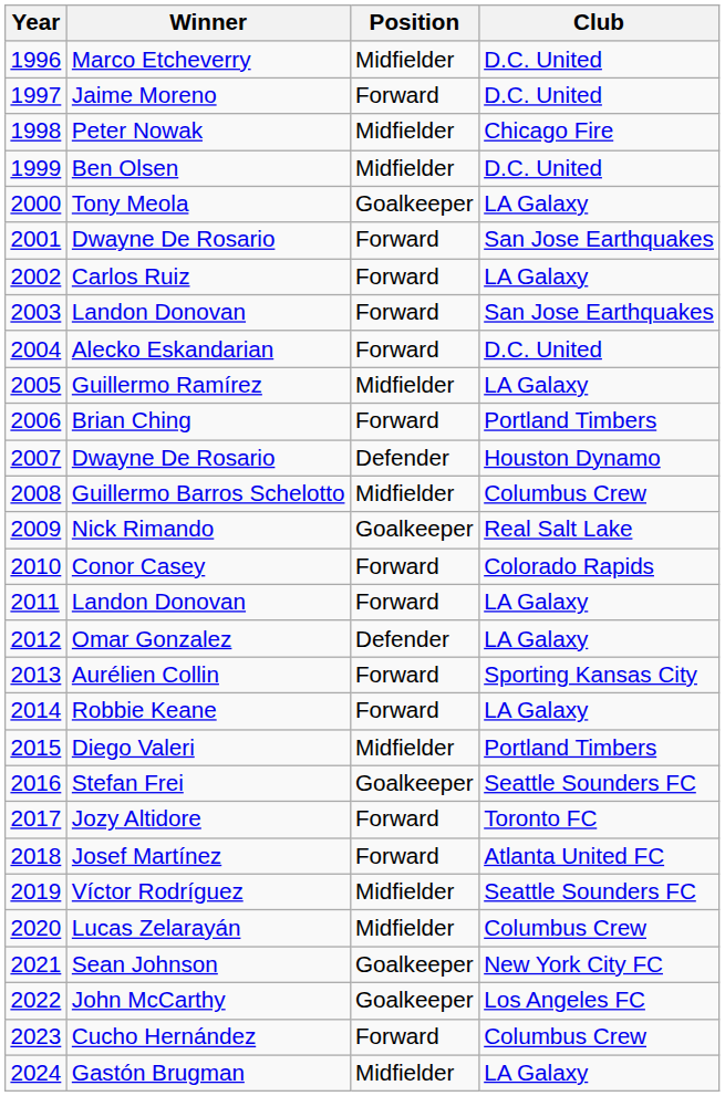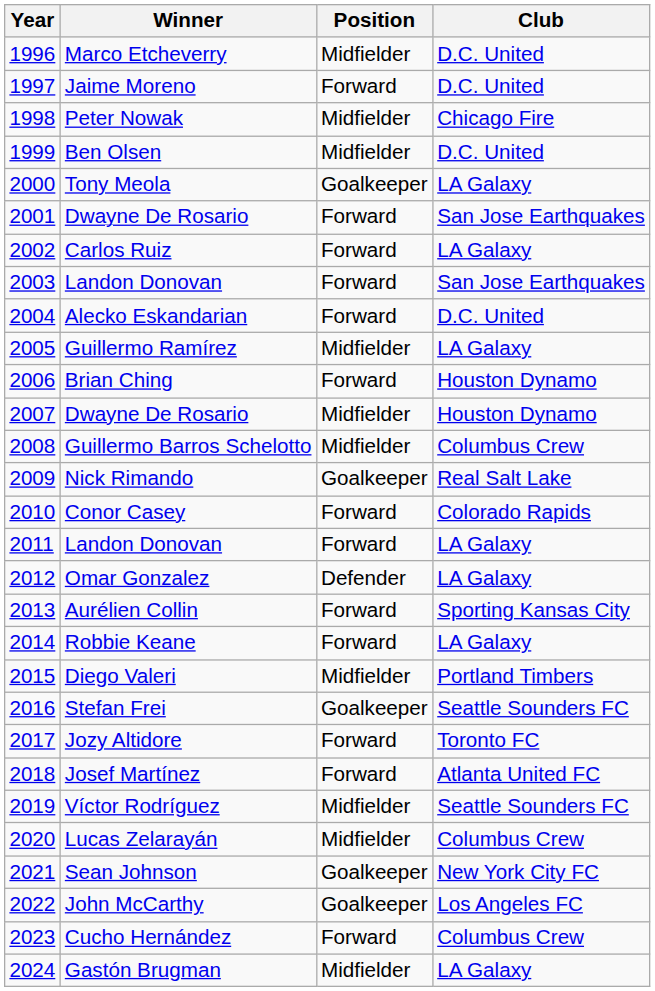 <table class="wikitable sortable">
 <tr>
 <th>Year</th>
 <th>Winner</th>
 <th>Position</th>
 <th>Club</th>
 </tr>
 <tr>
 <td><a href='#'>1996</a></td>
 <td> <a href='#'>Marco Etcheverry</a></td>
 <td>Midfielder</td>
 <td><a href='#'>D.C. United</a></td>
 </tr>
 <tr>
 <td><a href='#'>1997</a></td>
 <td> <a href='#'>Jaime Moreno</a></td>
 <td>Forward</td>
 <td><a href='#'>D.C. United</a></td>
 </tr>
 <tr>
 <td><a href='#'>1998</a></td>
 <td> <a href='#'>Peter Nowak</a></td>
 <td>Midfielder</td>
 <td><a href='#'>Chicago Fire</a></td>
 </tr>
 <tr>
 <td><a href='#'>1999</a></td>
 <td> <a href='#'>Ben Olsen</a></td>
 <td>Midfielder</td>
 <td><a href='#'>D.C. United</a></td>
 </tr>
 <tr>
 <td><a href='#'>2000</a></td>
 <td> <a href='#'>Tony Meola</a></td>
 <td>Goalkeeper</td>
 <td><a href='#'>LA Galaxy</a></td>
 </tr>
 <tr>
 <td><a href='#'>2001</a></td>
 <td> <a href='#'>Dwayne De Rosario</a></td>
 <td>Forward</td>
 <td><a href='#'>San Jose Earthquakes</a></td>
 </tr>
 <tr>
 <td><a href='#'>2002</a></td>
 <td> <a href='#'>Carlos Ruiz</a></td>
 <td>Forward</td>
 <td><a href='#'>LA Galaxy</a></td>
 </tr>
 <tr>
 <td><a href='#'>2003</a></td>
 <td> <a href='#'>Landon Donovan</a></td>
 <td>Forward</td>
 <td><a href='#'>San Jose Earthquakes</a></td>
 </tr>
 <tr>
 <td><a href='#'>2004</a></td>
 <td> <a href='#'>Alecko Eskandarian</a></td>
 <td>Forward</td>
 <td><a href='#'>D.C. United</a></td>
 </tr>
 <tr>
 <td><a href='#'>2005</a></td>
 <td> <a href='#'>Guillermo Ramírez</a></td>
 <td>Midfielder</td>
 <td><a href='#'>LA Galaxy</a></td>
 </tr>
 <tr>
 <td><a href='#'>2006</a></td>
 <td> <a href='#'>Brian Ching</a></td>
 <td>Forward</td>
-<td><a href='#'>Portland Timbers</a></td>
+<td><a href='#'>Houston Dynamo</a></td>
 </tr>
 <tr>
 <td><a href='#'>2007</a></td>
 <td> <a href='#'>Dwayne De Rosario</a></td>
-<td>Defender</td>
+<td>Midfielder</td>
 <td><a href='#'>Houston Dynamo</a></td>
 </tr>
 <tr>
 <td><a href='#'>2008</a></td>
 <td> <a href='#'>Guillermo Barros Schelotto</a></td>
 <td>Midfielder</td>
 <td><a href='#'>Columbus Crew</a></td>
 </tr>
 <tr>
 <td><a href='#'>2009</a></td>
 <td> <a href='#'>Nick Rimando</a></td>
 <td>Goalkeeper</td>
 <td><a href='#'>Real Salt Lake</a></td>
 </tr>
 <tr>
 <td><a href='#'>2010</a></td>
 <td> <a href='#'>Conor Casey</a></td>
 <td>Forward</td>
 <td><a href='#'>Colorado Rapids</a></td>
 </tr>
 <tr>
 <td><a href='#'>2011</a></td>
 <td> <a href='#'>Landon Donovan</a></td>
 <td>Forward</td>
 <td><a href='#'>LA Galaxy</a></td>
 </tr>
 <tr>
 <td><a href='#'>2012</a></td>
 <td> <a href='#'>Omar Gonzalez</a></td>
 <td>Defender</td>
 <td><a href='#'>LA Galaxy</a></td>
 </tr>
 <tr>
 <td><a href='#'>2013</a></td>
 <td> <a href='#'>Aurélien Collin</a></td>
 <td>Forward</td>
 <td><a href='#'>Sporting Kansas City</a></td>
 </tr>
 <tr>
 <td><a href='#'>2014</a></td>
 <td> <a href='#'>Robbie Keane</a></td>
 <td>Forward</td>
 <td><a href='#'>LA Galaxy</a></td>
 </tr>
 <tr>
 <td><a href='#'>2015</a></td>
 <td> <a href='#'>Diego Valeri</a></td>
 <td>Midfielder</td>
 <td><a href='#'>Portland Timbers</a></td>
 </tr>
 <tr>
 <td><a href='#'>2016</a></td>
 <td> <a href='#'>Stefan Frei</a></td>
 <td>Goalkeeper</td>
 <td><a href='#'>Seattle Sounders FC</a></td>
 </tr>
 <tr>
 <td><a href='#'>2017</a></td>
 <td> <a href='#'>Jozy Altidore</a></td>
 <td>Forward</td>
 <td><a href='#'>Toronto FC</a></td>
 </tr>
 <tr>
 <td><a href='#'>2018</a></td>
 <td> <a href='#'>Josef Martínez</a></td>
 <td>Forward</td>
 <td><a href='#'>Atlanta United FC</a></td>
 </tr>
 <tr>
 <td><a href='#'>2019</a></td>
 <td> <a href='#'>Víctor Rodríguez</a></td>
 <td>Midfielder</td>
 <td><a href='#'>Seattle Sounders FC</a></td>
 </tr>
 <tr>
 <td><a href='#'>2020</a></td>
 <td> <a href='#'>Lucas Zelarayán</a></td>
 <td>Midfielder</td>
 <td><a href='#'>Columbus Crew</a></td>
 </tr>
 <tr>
 <td><a href='#'>2021</a></td>
 <td> <a href='#'>Sean Johnson</a></td>
 <td>Goalkeeper</td>
 <td><a href='#'>New York City FC</a></td>
 </tr>
 <tr>
 <td><a href='#'>2022</a></td>
 <td> <a href='#'>John McCarthy</a></td>
 <td>Goalkeeper</td>
 <td><a href='#'>Los Angeles FC</a></td>
 </tr>
 <tr>
 <td><a href='#'>2023</a></td>
 <td> <a href='#'>Cucho Hernández</a></td>
 <td>Forward</td>
 <td><a href='#'>Columbus Crew</a></td>
 </tr>
 <tr>
 <td><a href='#'>2024</a></td>
 <td> <a href='#'>Gastón Brugman</a></td>
 <td>Midfielder</td>
 <td><a href='#'>LA Galaxy</a></td>
 </tr>
 </table>
